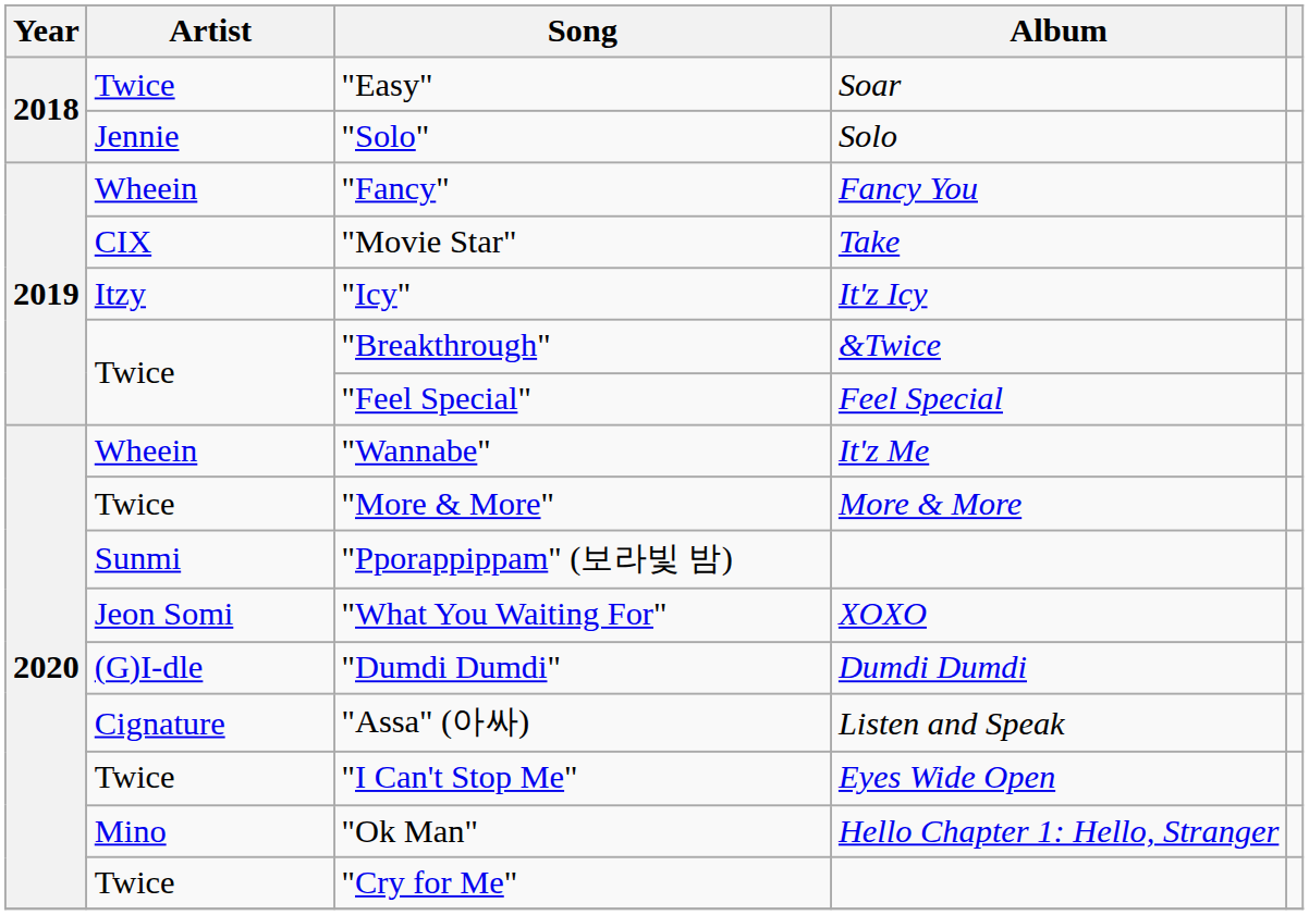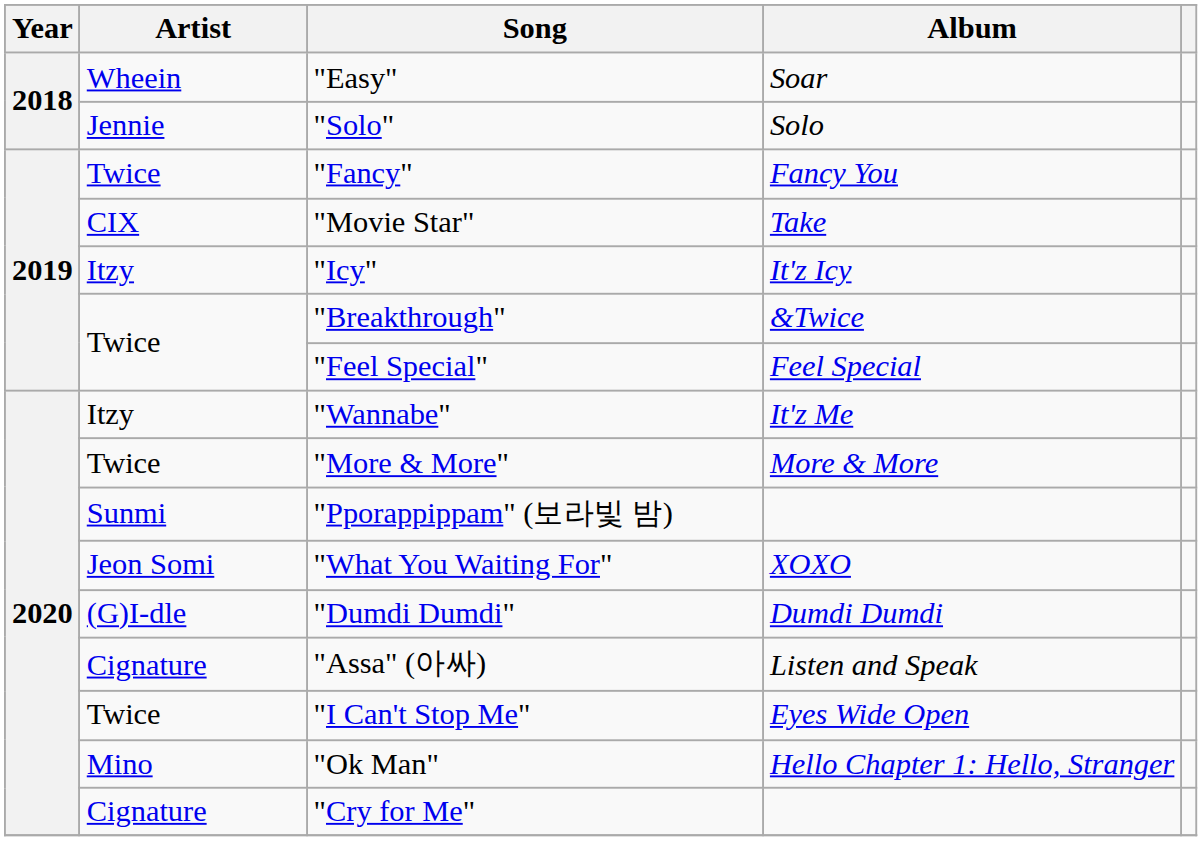 <table class="wikitable sortable plainrowheaders">
 <tr>
 <th>Year</th>
 <th style="width:7em;">Artist</th>
 <th style="width:14.55em;">Song</th>
 <th>Album</th>
 <th scope="col" class="unsortable"></th>
 </tr>
 <tr>
 <th scope="row" rowspan="2">2018</th>
-<td><a href='#'>Twice</a></td>
+<td><a href='#'>Wheein</a></td>
 <td>"Easy"</td>
 <td><em>Soar</em></td>
 <td style="text-align:center"></td>
 </tr>
 <tr>
 <td><a href='#'>Jennie</a></td>
 <td>"<a href='#'>Solo</a>"</td>
 <td><em>Solo</em></td>
 <td style="text-align:center"></td>
 </tr>
 <tr>
 <th scope="row" rowspan="5">2019</th>
-<td><a href='#'>Wheein</a></td>
+<td><a href='#'>Twice</a></td>
 <td>"<a href='#'>Fancy</a>"</td>
 <td><em><a href='#'>Fancy You</a></em></td>
 <td style="text-align:center"></td>
 </tr>
 <tr>
 <td><a href='#'>CIX</a></td>
 <td>"Movie Star"</td>
 <td><em><a href='#'>Take</a></em></td>
 <td style="text-align:center"></td>
 </tr>
 <tr>
 <td><a href='#'>Itzy</a></td>
 <td>"<a href='#'>Icy</a>"</td>
 <td><em><a href='#'>It'z Icy</a></em></td>
 <td style="text-align:center"></td>
 </tr>
 <tr>
 <td rowspan="2">Twice</td>
 <td>"<a href='#'>Breakthrough</a>"</td>
 <td><em><a href='#'>&Twice</a></em></td>
 <td style="text-align:center"></td>
 </tr>
 <tr>
 <td>"<a href='#'>Feel Special</a>"</td>
 <td><em><a href='#'>Feel Special</a></em></td>
 <td style="text-align:center"></td>
 </tr>
 <tr>
 <th scope="row" rowspan="9">2020</th>
-<td><a href='#'>Wheein</a></td>
+<td>Itzy</td>
 <td>"<a href='#'>Wannabe</a>"</td>
 <td><em><a href='#'>It'z Me</a></em></td>
 <td style="text-align:center"></td>
 </tr>
 <tr>
 <td>Twice</td>
 <td>"<a href='#'>More & More</a>"</td>
 <td><em><a href='#'>More & More</a></em></td>
 <td style="text-align:center"></td>
 </tr>
 <tr>
 <td><a href='#'>Sunmi</a></td>
 <td>"<a href='#'>Pporappippam</a>" (보라빛 밤)</td>
 <td></td>
 <td style="text-align:center"></td>
 </tr>
 <tr>
 <td><a href='#'>Jeon Somi</a></td>
 <td>"<a href='#'>What You Waiting For</a>"</td>
 <td><em><a href='#'>XOXO</a></em></td>
 <td style="text-align:center"></td>
 </tr>
 <tr>
 <td><a href='#'>(G)I-dle</a></td>
 <td>"<a href='#'>Dumdi Dumdi</a>"</td>
 <td><em><a href='#'>Dumdi Dumdi</a></em></td>
 <td style="text-align:center"></td>
 </tr>
 <tr>
 <td><a href='#'>Cignature</a></td>
 <td>"Assa" (아싸)</td>
 <td><em>Listen and Speak</em></td>
 <td style="text-align:center"></td>
 </tr>
 <tr>
 <td>Twice</td>
 <td>"<a href='#'>I Can't Stop Me</a>"</td>
 <td><em><a href='#'>Eyes Wide Open</a></em></td>
 <td style="text-align:center"></td>
 </tr>
 <tr>
 <td><a href='#'>Mino</a></td>
 <td>"Ok Man" </td>
 <td><em><a href='#'>Hello Chapter 1: Hello, Stranger</a></em></td>
 <td style="text-align:center"></td>
 </tr>
 <tr>
-<td>Twice</td>
+<td><a href='#'>Cignature</a></td>
 <td>"<a href='#'>Cry for Me</a>"</td>
 <td></td>
 <td style="text-align:center"></td>
 </tr>
 <tr>
 </tr>
 </table>
